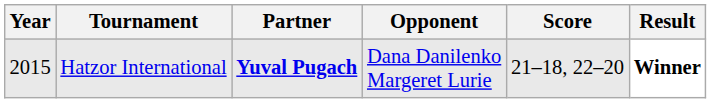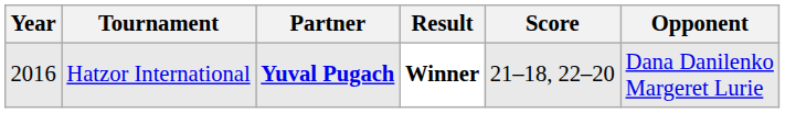 <table class="sortable wikitable" style="font-size: 90%;">
 <tr>
 <th>Year</th>
 <th>Tournament</th>
 <th>Partner</th>
+<th>Result</th>
+<th>Score</th>
 <th>Opponent</th>
-<th>Score</th>
-<th>Result</th>
 </tr>
 <tr style="background:#E9E9E9">
-<td align="center">2015</td>
+<td align="center">2016</td>
 <td align="left"><a href='#'>Hatzor International</a></td>
 <td align="left"><strong> <a href='#'>Yuval Pugach</a></strong></td>
+<td style="text-align:left; background:white"> <strong>Winner</strong></td>
+<td align="left">21–18, 22–20</td>
 <td align="left"> <a href='#'>Dana Danilenko</a> <br>  <a href='#'>Margeret Lurie</a></td>
-<td align="left">21–18, 22–20</td>
-<td style="text-align:left; background:white"> <strong>Winner</strong></td>
 </tr>
 </table>
